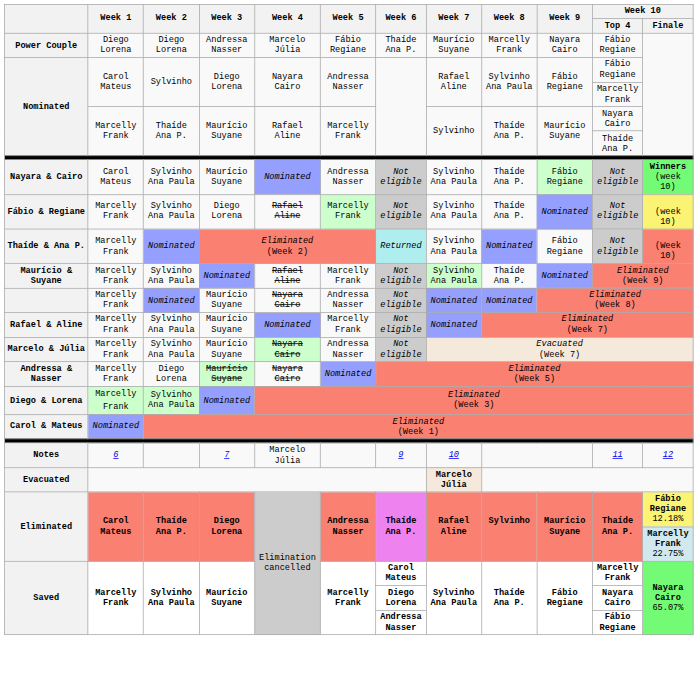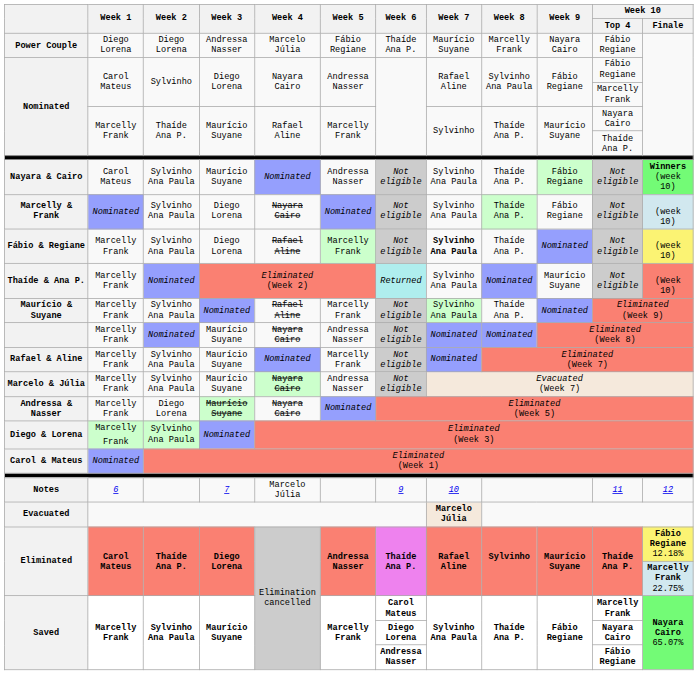 <table class="wikitable" style="text-align:center; font-size:85%; width:100%; line-height:13px;">
 <tr>
 <th rowspan=2 style="width:11.0%"></th>
 <th rowspan=2 style="width:06.5%">Week 1</th>
 <th rowspan=2 style="width:06.5%">Week 2</th>
 <th rowspan=2 style="width:06.5%">Week 3</th>
 <th rowspan=2 style="width:06.5%">Week 4</th>
 <th rowspan=2 style="width:06.5%">Week 5</th>
 <th rowspan=2 style="width:06.5%">Week 6</th>
 <th rowspan=2 style="width:06.5%">Week 7</th>
 <th rowspan=2 style="width:06.5%">Week 8</th>
 <th rowspan=2 style="width:06.5%">Week 9</th>
 <th colspan=2 style="width:13.0%">Week 10</th>
 </tr>
 <tr>
 <th style="width:06.5%">Top 4</th>
 <th style="width:06.5%">Finale</th>
 </tr>
 <tr>
 <th>Power Couple</th>
 <td>Diego<br>Lorena</td>
 <td>Diego<br>Lorena</td>
 <td>Andressa<br>Nasser</td>
 <td>Marcelo<br>Júlia</td>
 <td>Fábio<br>Regiane</td>
 <td>Thaíde<br>Ana P.</td>
 <td>Maurício<br>Suyane</td>
 <td>Marcelly<br>Frank</td>
 <td>Nayara<br>Cairo</td>
 <td>Fábio<br>Regiane</td>
 <td rowspan=5></td>
 </tr>
 <tr>
 <th rowspan=4>Nominated</th>
 <td rowspan=2>Carol<br>Mateus</td>
 <td rowspan=2>Sylvinho<br></td>
 <td rowspan=2>Diego<br>Lorena</td>
 <td rowspan=2>Nayara<br>Cairo</td>
 <td rowspan=2>Andressa<br>Nasser</td>
 <td rowspan=4></td>
 <td rowspan=2>Rafael<br>Aline</td>
 <td rowspan=2>Sylvinho<br>Ana Paula</td>
 <td rowspan=2>Fábio<br>Regiane</td>
 <td rowspan=1>Fábio<br>Regiane</td>
 </tr>
 <tr>
 <td rowspan=1>Marcelly<br>Frank</td>
 </tr>
 <tr>
 <td rowspan=2>Marcelly<br>Frank</td>
 <td rowspan=2>Thaíde<br>Ana P.</td>
 <td rowspan=2>Maurício<br>Suyane</td>
 <td rowspan=2>Rafael<br>Aline</td>
 <td rowspan=2>Marcelly<br>Frank</td>
 <td rowspan=2>Sylvinho<br></td>
 <td rowspan=2>Thaíde<br>Ana P.</td>
 <td rowspan=2>Maurício<br>Suyane</td>
 <td rowspan=1>Nayara<br>Cairo</td>
 </tr>
 <tr>
 <td rowspan=1>Thaíde<br>Ana P.</td>
 </tr>
 <tr>
 <td bgcolor=000000 colspan=12></td>
 </tr>
 <tr>
 <th>Nayara & Cairo</th>
 <td>Carol<br>Mateus</td>
 <td>Sylvinho<br>Ana Paula</td>
 <td>Maurício<br>Suyane</td>
 <td bgcolor=959FFD><em>Nominated</em></td>
 <td>Andressa<br>Nasser</td>
 <td bgcolor=CCCCCC><em>Not<br>eligible</em></td>
 <td>Sylvinho<br>Ana Paula</td>
 <td>Thaíde<br>Ana P.</td>
 <td bgcolor="ccffcc">Fábio<br>Regiane</td>
 <td bgcolor=CCCCCC><em>Not<br>eligible</em></td>
 <td bgcolor=73FB76><strong>Winners</strong><br>(week 10)</td>
 </tr>
 <tr>
+<th>Marcelly & Frank</th>
+<td bgcolor=959FFD><em>Nominated</em></td>
+<td>Sylvinho<br>Ana Paula</td>
+<td>Diego<br>Lorena</td>
+<td><s>Nayara<br>Cairo</s></td>
+<td bgcolor=959FFD><em>Nominated</em></td>
+<td bgcolor=CCCCCC><em>Not<br>eligible</em></td>
+<td>Sylvinho<br>Ana Paula</td>
+<td bgcolor="ccffcc">Thaíde<br>Ana P.</td>
+<td>Fábio<br>Regiane</td>
+<td bgcolor=CCCCCC><em>Not<br>eligible</em></td>
+<td bgcolor=D1E8EF><strong></strong><br>(week 10)</td>
+</tr>
+<tr>
 <th>Fábio & Regiane</th>
 <td>Marcelly<br>Frank</td>
 <td>Sylvinho<br>Ana Paula</td>
 <td>Diego<br>Lorena</td>
 <td><s>Rafael<br>Aline</s></td>
 <td bgcolor="ccffcc">Marcelly<br>Frank</td>
 <td bgcolor=CCCCCC><em>Not<br>eligible</em></td>
-<td>Sylvinho<br>Ana Paula</td>
+<td><strong>Sylvinho<br>Ana Paula</strong></td>
 <td>Thaíde<br>Ana P.</td>
 <td bgcolor=959FFD><em>Nominated</em></td>
 <td bgcolor=CCCCCC><em>Not<br>eligible</em></td>
 <td bgcolor=FBF373><strong></strong><br>(week 10)</td>
 </tr>
 <tr>
 <th>Thaíde & Ana P.</th>
 <td>Marcelly<br>Frank</td>
 <td bgcolor=959FFD><em>Nominated</em></td>
 <td bgcolor=FA8072 colspan=3><em>Eliminated</em><br>(Week 2)</td>
 <td bgcolor=AFEEEE><em>Returned</em></td>
 <td>Sylvinho<br>Ana Paula</td>
 <td bgcolor=959FFD><em>Nominated</em></td>
-<td>Fábio<br>Regiane</td>
+<td>Maurício<br>Suyane</td>
 <td bgcolor=CCCCCC><em>Not<br>eligible</em></td>
 <td bgcolor=FA8072><em></em><br>(Week 10)</td>
 </tr>
 <tr>
 <th>Maurício & Suyane</th>
 <td>Marcelly<br>Frank</td>
 <td>Sylvinho<br>Ana Paula</td>
 <td bgcolor=959FFD><em>Nominated</em></td>
 <td><s>Rafael<br>Aline</s></td>
 <td>Marcelly<br>Frank</td>
 <td bgcolor=CCCCCC><em>Not<br>eligible</em></td>
 <td bgcolor="ccffcc">Sylvinho<br>Ana Paula</td>
 <td>Thaíde<br>Ana P.</td>
 <td bgcolor=959FFD><em>Nominated</em></td>
 <td bgcolor=FA8072 colspan=2><em>Eliminated</em><br>(Week 9)</td>
 </tr>
 <tr>
 <th></th>
 <td>Marcelly<br>Frank</td>
 <td bgcolor="959FFD"><em>Nominated</em></td>
 <td>Maurício<br>Suyane</td>
 <td><s>Nayara<br>Cairo</s></td>
 <td>Andressa<br>Nasser</td>
 <td bgcolor=CCCCCC><em>Not<br>eligible</em></td>
 <td bgcolor=959FFD><em>Nominated</em></td>
 <td bgcolor=959FFD><em>Nominated</em></td>
 <td bgcolor=FA8072 colspan=3><em>Eliminated</em><br>(Week 8)</td>
 </tr>
 <tr>
 <th>Rafael & Aline</th>
 <td>Marcelly<br>Frank</td>
 <td>Sylvinho<br>Ana Paula</td>
 <td>Maurício<br>Suyane</td>
 <td bgcolor=959FFD><em>Nominated</em></td>
 <td>Marcelly<br>Frank</td>
 <td bgcolor=CCCCCC><em>Not<br>eligible</em></td>
 <td bgcolor=959FFD><em>Nominated</em></td>
 <td bgcolor=FA8072 colspan=4><em>Eliminated</em><br>(Week 7)</td>
 </tr>
 <tr>
 <th>Marcelo & Júlia</th>
 <td>Marcelly<br>Frank</td>
 <td>Sylvinho<br>Ana Paula</td>
 <td>Maurício<br>Suyane</td>
 <td bgcolor="ccffcc"><s>Nayara<br>Cairo</s></td>
 <td>Andressa<br>Nasser</td>
 <td bgcolor=CCCCCC><em>Not<br>eligible</em></td>
 <td bgcolor=F5E9DC colspan=5><em>Evacuated</em><br>(Week 7)</td>
 </tr>
 <tr>
 <th>Andressa & Nasser</th>
 <td>Marcelly<br>Frank</td>
 <td>Diego<br>Lorena</td>
 <td bgcolor="ccffcc"><s>Maurício<br>Suyane</s></td>
 <td><s>Nayara<br>Cairo</s></td>
 <td bgcolor=959FFD><em>Nominated</em></td>
 <td bgcolor=FA8072 colspan=6><em>Eliminated</em><br>(Week 5)</td>
 </tr>
 <tr>
 <th>Diego & Lorena</th>
 <td bgcolor="ccffcc">Marcelly<br>Frank <sup></sup></td>
 <td bgcolor="ccffcc">Sylvinho<br>Ana Paula</td>
 <td bgcolor=959FFD><em>Nominated</em></td>
 <td bgcolor=FA8072 colspan=8><em>Eliminated</em><br>(Week 3)</td>
 </tr>
 <tr>
 <th>Carol & Mateus</th>
 <td bgcolor=959FFD><em>Nominated</em></td>
 <td bgcolor=FA8072 colspan=10><em>Eliminated</em><br>(Week 1)</td>
 </tr>
 <tr>
 <td bgcolor=000000 colspan=12></td>
 </tr>
 <tr>
 <th>Notes</th>
 <td><em><a href='#'>6</a></em></td>
 <td></td>
 <td><em><a href='#'>7</a></em></td>
 <td>Marcelo<br>Júlia</td>
 <td></td>
 <td><em><a href='#'>9</a></em></td>
 <td><em><a href='#'>10</a></em></td>
 <td colspan=2></td>
 <td><em><a href='#'>11</a></em></td>
 <td><em><a href='#'>12</a></em></td>
 </tr>
 <tr>
 <th>Evacuated</th>
 <td colspan=6></td>
 <td bgcolor=F5E9DC><strong>Marcelo<br>Júlia</strong></td>
 <td colspan=4></td>
 </tr>
 <tr>
 <th rowspan=2>Eliminated</th>
 <td bgcolor=FA8072 rowspan=2><strong>Carol<br>Mateus</strong><br></td>
 <td bgcolor=FA8072 rowspan=2><strong>Thaíde<br>Ana P.</strong><br></td>
 <td bgcolor=FA8072 rowspan=2><strong>Diego<br>Lorena</strong><br></td>
 <td bgcolor=CCCCCC rowspan=5>Elimination<br>cancelled</td>
 <td bgcolor=FA8072 rowspan=2><strong>Andressa<br>Nasser</strong><br></td>
 <td bgcolor=EE82EE rowspan=2><strong>Thaíde<br>Ana P.</strong><br></td>
 <td bgcolor=FA8072 rowspan=2><strong>Rafael<br>Aline</strong><br></td>
 <td bgcolor=FA8072 rowspan=2><strong>Sylvinho<br></strong><br></td>
 <td bgcolor=FA8072 rowspan=2><strong>Maurício<br>Suyane</strong><br></td>
 <td bgcolor=FA8072 rowspan=2><strong>Thaíde<br>Ana P.</strong><br></td>
 <td bgcolor=FBF373 rowspan=1><strong>Fábio<br>Regiane</strong><br>12.18%<br></td>
 </tr>
 <tr>
 <td bgcolor=D1E8EF rowspan=1><strong>Marcelly<br>Frank</strong><br>22.75%<br></td>
 </tr>
 <tr>
 <th rowspan=3>Saved</th>
 <td bgcolor=FFFFFF rowspan=3><strong>Marcelly<br>Frank</strong><br></td>
 <td bgcolor=FFFFFF rowspan=3><strong>Sylvinho<br>Ana Paula</strong><br></td>
 <td bgcolor=FFFFFF rowspan=3><strong>Maurício<br>Suyane</strong><br></td>
 <td bgcolor=FFFFFF rowspan=3><strong>Marcelly<br>Frank</strong><br></td>
 <td bgcolor=FFFFFF rowspan=1><strong>Carol<br>Mateus</strong><br></td>
 <td bgcolor=FFFFFF rowspan=3><strong>Sylvinho<br>Ana Paula</strong><br></td>
 <td bgcolor=FFFFFF rowspan=3><strong>Thaíde<br>Ana P.</strong><br></td>
 <td bgcolor=FFFFFF rowspan=3><strong>Fábio<br>Regiane</strong><br></td>
 <td bgcolor=FFFFFF rowspan=1><strong>Marcelly<br>Frank</strong><br></td>
 <td bgcolor=73FB76 rowspan=3><strong>Nayara<br>Cairo</strong><br>65.07%<br></td>
 </tr>
 <tr>
 <td bgcolor=FFFFFF rowspan=1><strong>Diego<br>Lorena</strong><br></td>
 <td bgcolor=FFFFFF rowspan=1><strong>Nayara<br>Cairo</strong><br></td>
 </tr>
 <tr>
 <td bgcolor=FFFFFF rowspan=1><strong>Andressa<br>Nasser</strong><br></td>
 <td bgcolor=FFFFFF rowspan=1><strong>Fábio<br>Regiane</strong><br></td>
 </tr>
 </table>
